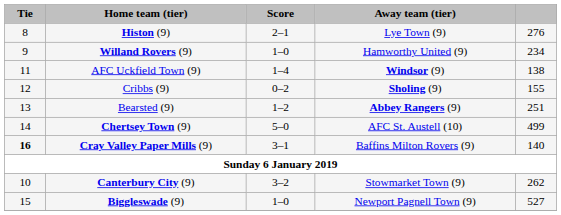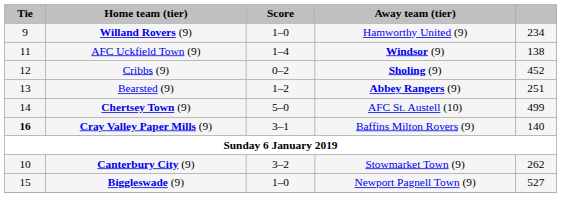 <table class="wikitable" style="width: 700px; background:WhiteSmoke; text-align:center; font-size:90%">
 <tr>
 <td scope="col" style="width:  7.50%; background:silver;"><strong>Tie</strong></td>
 <td scope="col" style="width: 36.25%; background:silver;"><strong>Home team (tier)</strong></td>
 <td scope="col" style="width: 12.50%; background:silver;"><strong>Score</strong></td>
 <td scope="col" style="width: 36.25%; background:silver;"><strong>Away team (tier)</strong></td>
 <td scope="col" style="width:  7.50%; background:silver;"><strong></strong></td>
-</tr>
-<tr>
-<td>8</td>
-<td><strong><a href='#'>Histon</a></strong> (9)</td>
-<td>2–1</td>
-<td><a href='#'>Lye Town</a> (9)</td>
-<td>276</td>
 </tr>
 <tr>
 <td>9</td>
 <td><strong><a href='#'>Willand Rovers</a></strong> (9)</td>
 <td>1–0</td>
 <td><a href='#'>Hamworthy United</a> (9)</td>
 <td>234</td>
 </tr>
 <tr>
 <td>11</td>
 <td><a href='#'>AFC Uckfield Town</a> (9)</td>
 <td>1–4</td>
 <td><strong><a href='#'>Windsor</a></strong> (9)</td>
 <td>138</td>
 </tr>
 <tr>
 <td>12</td>
 <td><a href='#'>Cribbs</a> (9)</td>
 <td>0–2</td>
 <td><strong><a href='#'>Sholing</a></strong> (9)</td>
-<td>155</td>
+<td>452</td>
 </tr>
 <tr>
 <td>13</td>
 <td><a href='#'>Bearsted</a> (9)</td>
 <td>1–2 </td>
 <td><strong><a href='#'>Abbey Rangers</a></strong> (9)</td>
 <td>251</td>
 </tr>
 <tr>
 <td>14</td>
 <td><strong><a href='#'>Chertsey Town</a></strong> (9)</td>
 <td>5–0</td>
 <td><a href='#'>AFC St. Austell</a> (10)</td>
 <td>499</td>
 </tr>
 <tr>
 <td><strong>16</strong></td>
 <td><strong><a href='#'>Cray Valley Paper Mills</a></strong> (9)</td>
 <td>3–1</td>
 <td><a href='#'>Baffins Milton Rovers</a> (9)</td>
 <td>140</td>
 </tr>
 <tr>
 <td colspan="5" style= background:White><strong>Sunday 6 January 2019</strong></td>
 </tr>
 <tr>
 <td>10</td>
 <td><strong><a href='#'>Canterbury City</a></strong> (9)</td>
 <td>3–2</td>
 <td><a href='#'>Stowmarket Town</a> (9)</td>
 <td>262</td>
 </tr>
 <tr>
 <td>15</td>
 <td><strong><a href='#'>Biggleswade</a></strong> (9)</td>
 <td>1–0</td>
 <td><a href='#'>Newport Pagnell Town</a> (9)</td>
 <td>527</td>
 </tr>
 <tr>
 </tr>
 </table>
